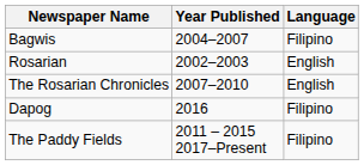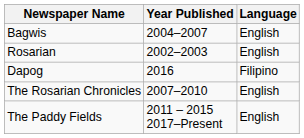 <table class="wikitable">
 <tr>
 <th>Newspaper Name</th>
 <th>Year Published</th>
 <th>Language</th>
 </tr>
 <tr>
 <td>Bagwis</td>
 <td>2004–2007</td>
-<td>Filipino</td>
+<td>English</td>
 </tr>
 <tr>
 <td>Rosarian</td>
 <td>2002–2003</td>
-<td>English</td>
-</tr>
-<tr>
-<td>The Rosarian Chronicles</td>
-<td>2007–2010</td>
 <td>English</td>
 </tr>
 <tr>
 <td>Dapog</td>
 <td>2016</td>
 <td>Filipino</td>
 </tr>
 <tr>
+<td>The Rosarian Chronicles</td>
+<td>2007–2010</td>
+<td>English</td>
+</tr>
+<tr>
 <td>The Paddy Fields</td>
 <td>2011 – 2015<br>2017–Present</td>
-<td>Filipino</td>
+<td>English</td>
 </tr>
 </table>
